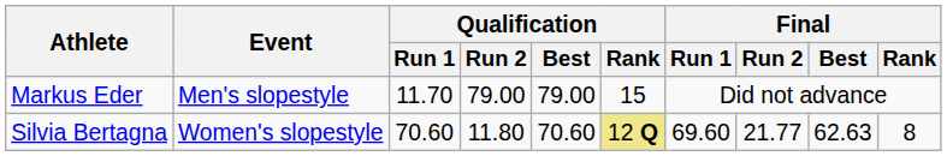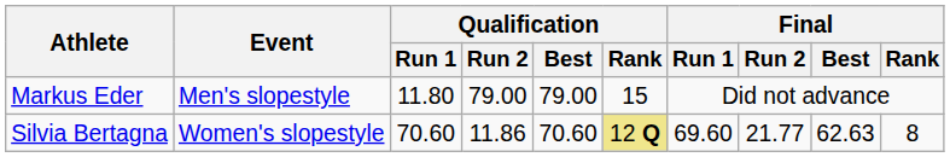 <table class="wikitable" style="font-size:90%">
 <tr>
 <th rowspan="2">Athlete</th>
 <th rowspan="2">Event</th>
 <th colspan="4">Qualification</th>
 <th colspan="4">Final</th>
 </tr>
 <tr style="font-size:95%">
 <th>Run 1</th>
 <th>Run 2</th>
 <th>Best</th>
 <th>Rank</th>
 <th>Run 1</th>
 <th>Run 2</th>
 <th>Best</th>
 <th>Rank</th>
 </tr>
 <tr align=center>
 <td align=left><a href='#'>Markus Eder</a></td>
 <td align=left><a href='#'>Men's slopestyle</a></td>
-<td>11.70</td>
+<td>11.80</td>
 <td>79.00</td>
 <td>79.00</td>
 <td>15</td>
 <td colspan=4>Did not advance</td>
 </tr>
 <tr align=center>
 <td align=left><a href='#'>Silvia Bertagna</a></td>
 <td align=left><a href='#'>Women's slopestyle</a></td>
 <td>70.60</td>
-<td>11.80</td>
+<td>11.86</td>
 <td>70.60</td>
 <td style="background: khaki;">12 <strong>Q</strong></td>
 <td>69.60</td>
 <td>21.77</td>
 <td>62.63</td>
 <td>8</td>
 </tr>
 </table>
